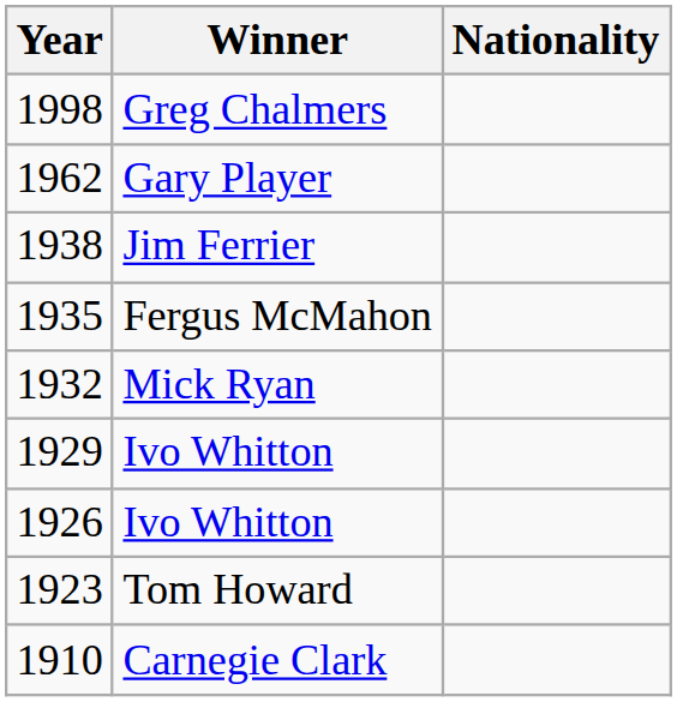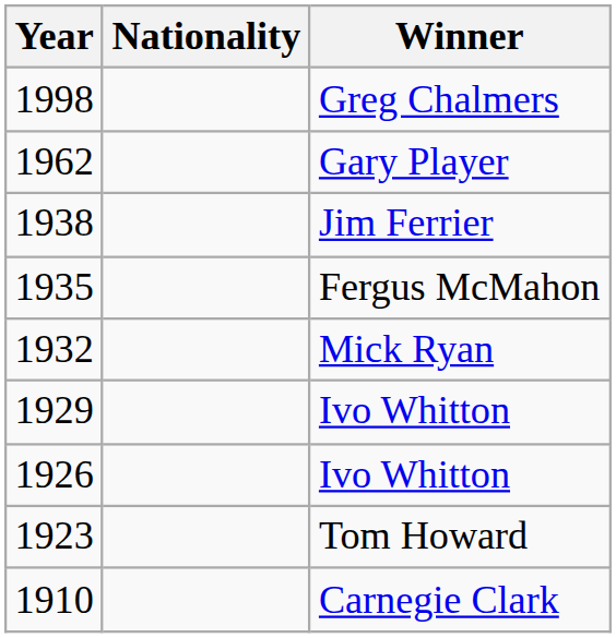 <table class="wikitable">
 <tr>
 <th>Year</th>
+<th>Nationality</th>
 <th>Winner</th>
-<th>Nationality</th>
 </tr>
 <tr>
 <td>1998</td>
+<td></td>
 <td><a href='#'>Greg Chalmers</a></td>
-<td></td>
 </tr>
 <tr>
 <td>1962</td>
+<td></td>
 <td><a href='#'>Gary Player</a></td>
-<td></td>
 </tr>
 <tr>
 <td>1938</td>
+<td></td>
 <td><a href='#'>Jim Ferrier</a></td>
-<td></td>
 </tr>
 <tr>
 <td>1935</td>
+<td></td>
 <td>Fergus McMahon</td>
-<td></td>
 </tr>
 <tr>
 <td>1932</td>
+<td></td>
 <td><a href='#'>Mick Ryan</a></td>
-<td></td>
 </tr>
 <tr>
 <td>1929</td>
+<td></td>
 <td><a href='#'>Ivo Whitton</a></td>
-<td></td>
 </tr>
 <tr>
 <td>1926</td>
+<td></td>
 <td><a href='#'>Ivo Whitton</a></td>
-<td></td>
 </tr>
 <tr>
 <td>1923</td>
+<td></td>
 <td>Tom Howard</td>
-<td></td>
 </tr>
 <tr>
 <td>1910</td>
+<td></td>
 <td><a href='#'>Carnegie Clark</a></td>
-<td></td>
 </tr>
 </table>
